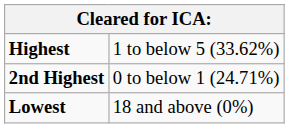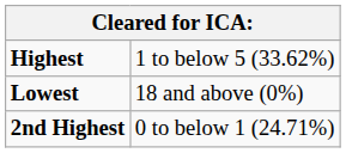 <table class="wikitable">
 <tr>
 <th colspan="2">Cleared for ICA:</th>
 </tr>
 <tr>
 <td><strong>Highest</strong></td>
 <td>1 to below 5 (33.62%)</td>
 </tr>
 <tr>
+<td><strong>Lowest</strong></td>
+<td>18 and above (0%)</td>
+</tr>
+<tr>
 <td><strong>2nd Highest</strong></td>
 <td>0 to below 1 (24.71%)</td>
 </tr>
-<tr>
-<td><strong>Lowest</strong></td>
-<td>18 and above (0%)</td>
-</tr>
 </table>
